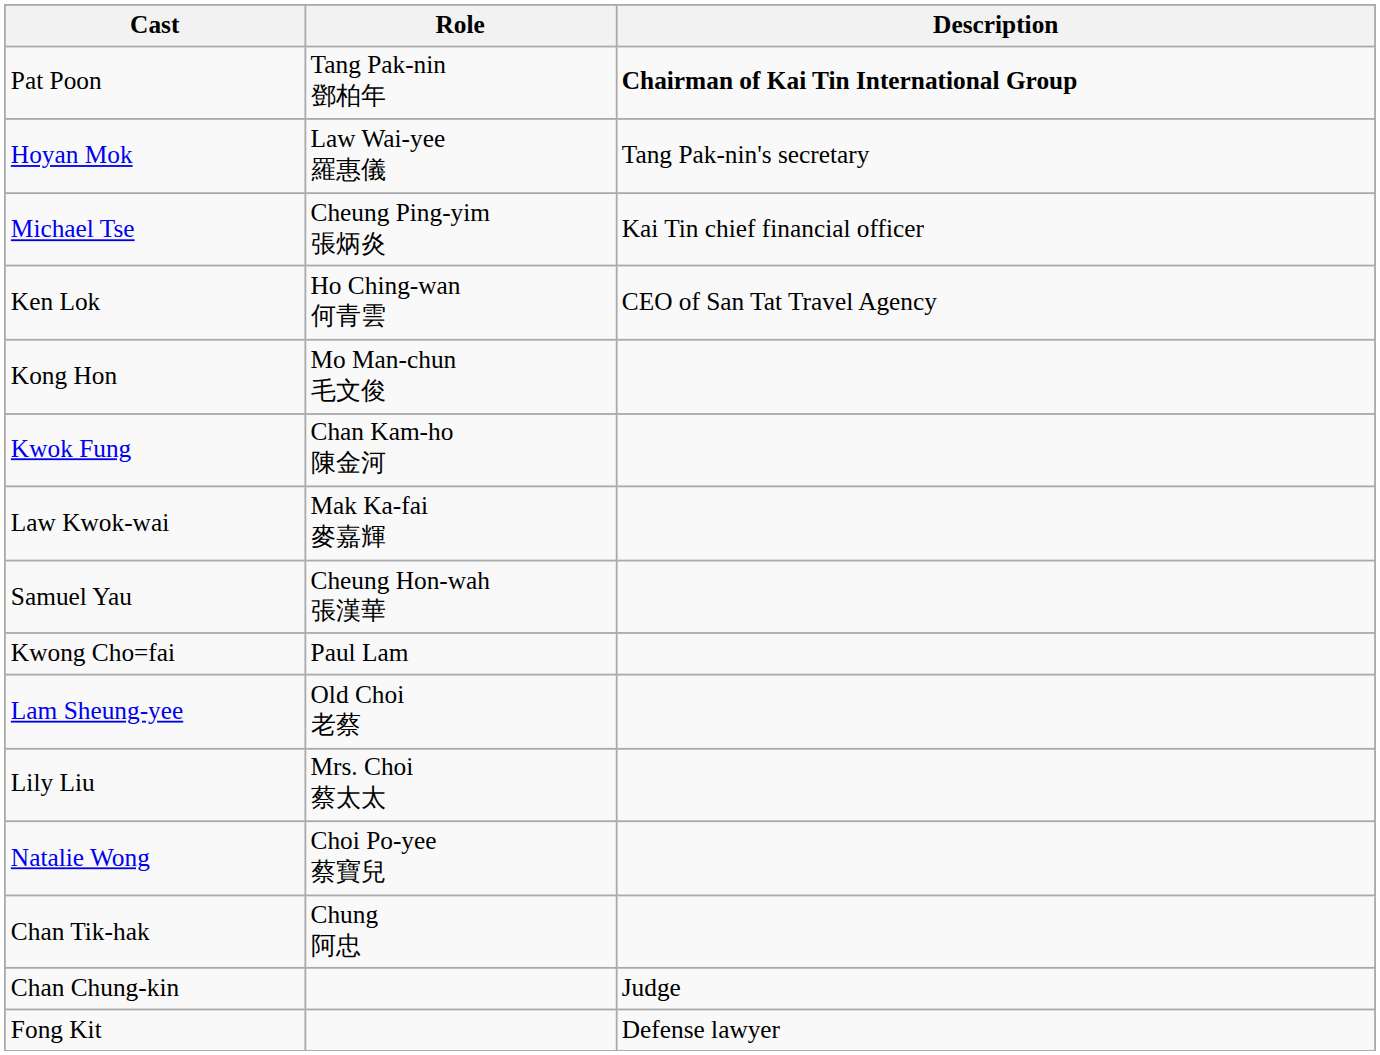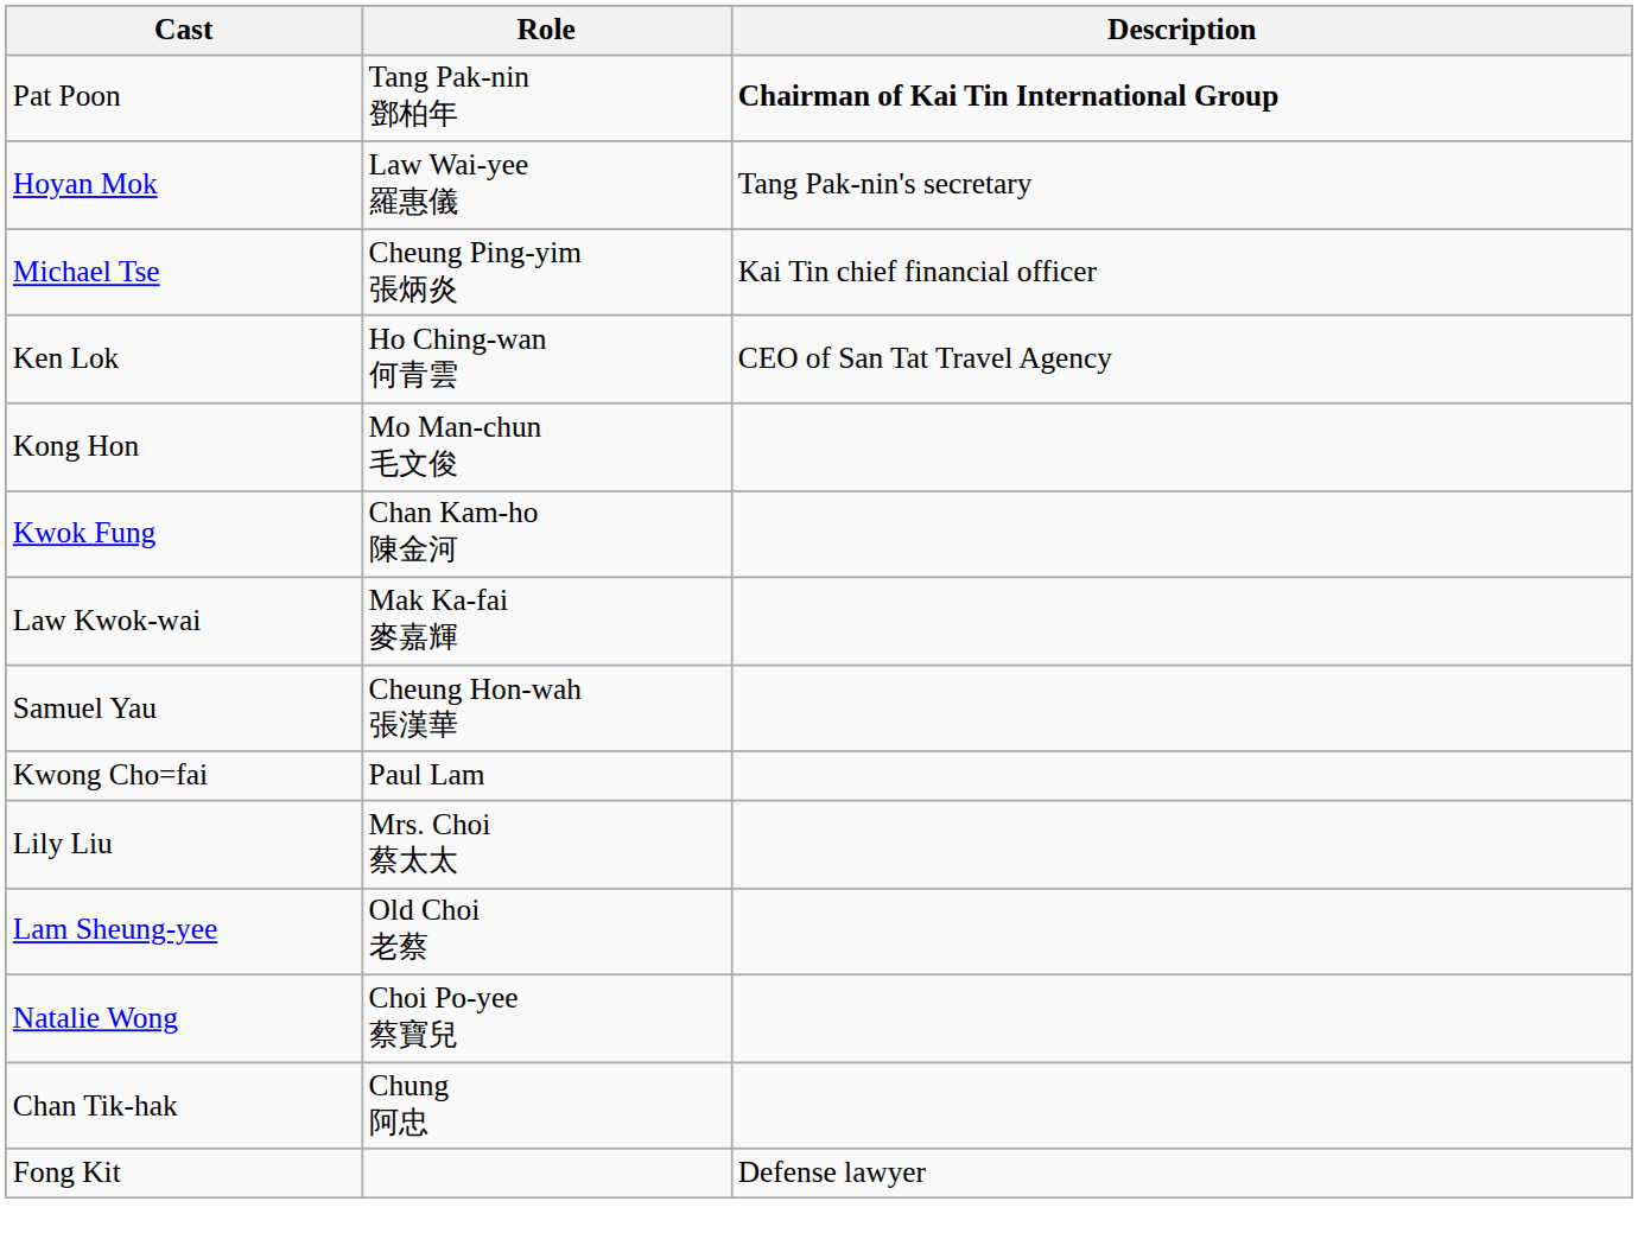 <table class="wikitable" style="width:60%; font-size: 14px;">
 <tr>
 <th>Cast</th>
 <th>Role</th>
 <th>Description</th>
 </tr>
 <tr>
 <td>Pat Poon</td>
 <td>Tang Pak-nin<br>鄧柏年</td>
 <td><strong>Chairman of Kai Tin International Group</strong></td>
 </tr>
 <tr>
 <td><a href='#'>Hoyan Mok</a></td>
 <td>Law Wai-yee<br>羅惠儀</td>
 <td>Tang Pak-nin's secretary</td>
 </tr>
 <tr>
 <td><a href='#'>Michael Tse</a></td>
 <td>Cheung Ping-yim<br>張炳炎</td>
 <td>Kai Tin chief financial officer</td>
 </tr>
 <tr>
 <td>Ken Lok</td>
 <td>Ho Ching-wan<br>何青雲</td>
 <td>CEO of San Tat Travel Agency</td>
 </tr>
 <tr>
 <td>Kong Hon</td>
 <td>Mo Man-chun<br>毛文俊</td>
 <td></td>
 </tr>
 <tr>
 <td><a href='#'>Kwok Fung</a></td>
 <td>Chan Kam-ho<br>陳金河</td>
 <td></td>
 </tr>
 <tr>
 <td>Law Kwok-wai</td>
 <td>Mak Ka-fai<br>麥嘉輝</td>
 <td></td>
 </tr>
 <tr>
 <td>Samuel Yau</td>
 <td>Cheung Hon-wah<br>張漢華</td>
 <td></td>
 </tr>
 <tr>
 <td>Kwong Cho=fai</td>
 <td>Paul Lam</td>
 <td></td>
 </tr>
 <tr>
-<td><a href='#'>Lam Sheung-yee</a></td>
-<td>Old Choi<br>老蔡</td>
+<td>Lily Liu</td>
+<td>Mrs. Choi<br>蔡太太</td>
 <td></td>
 </tr>
 <tr>
-<td>Lily Liu</td>
-<td>Mrs. Choi<br>蔡太太</td>
+<td><a href='#'>Lam Sheung-yee</a></td>
+<td>Old Choi<br>老蔡</td>
 <td></td>
 </tr>
 <tr>
 <td><a href='#'>Natalie Wong</a></td>
 <td>Choi Po-yee<br>蔡寶兒</td>
 <td></td>
 </tr>
 <tr>
 <td>Chan Tik-hak</td>
 <td>Chung<br>阿忠</td>
 <td></td>
 </tr>
 <tr>
-<td>Chan Chung-kin</td>
-<td></td>
-<td>Judge</td>
-</tr>
-<tr>
 <td>Fong Kit</td>
 <td></td>
 <td>Defense lawyer</td>
 </tr>
 <tr>
 </tr>
 </table>
